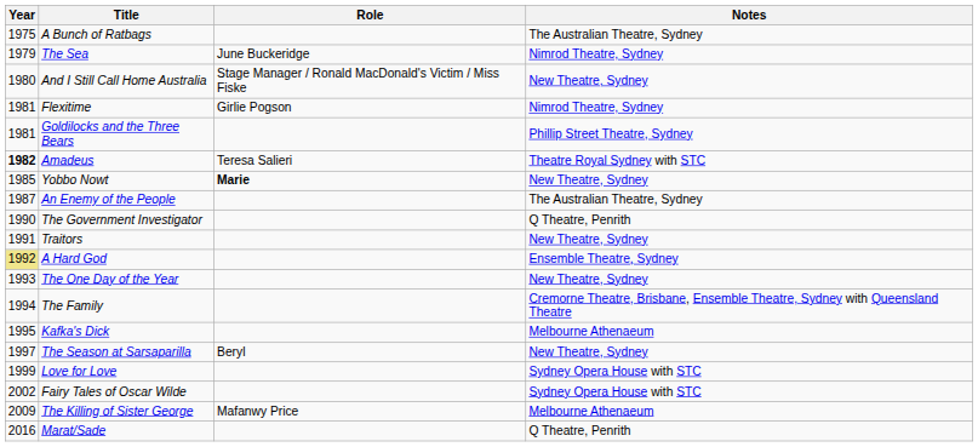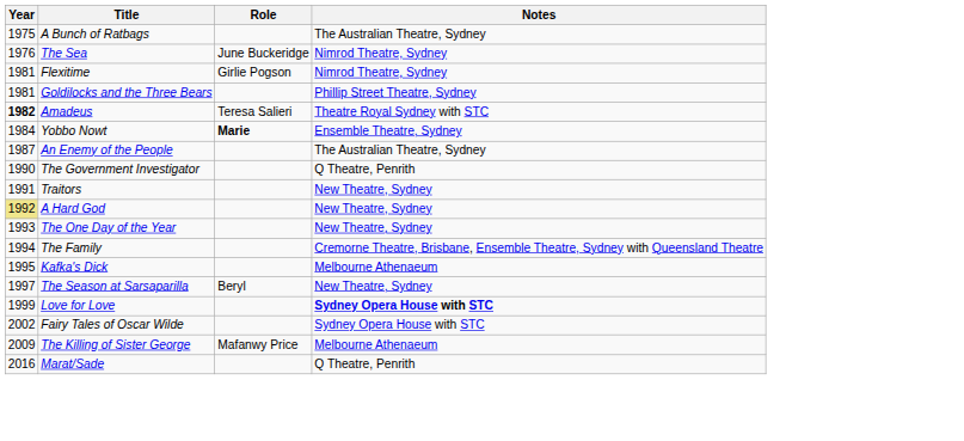 <table class="wikitable">
 <tr>
 <th>Year</th>
 <th>Title</th>
 <th>Role</th>
 <th>Notes</th>
 </tr>
 <tr>
 <td>1975</td>
 <td><em>A Bunch of Ratbags</em></td>
 <td></td>
 <td>The Australian Theatre, Sydney</td>
 </tr>
 <tr>
-<td>1979</td>
+<td>1976</td>
 <td><em><a href='#'>The Sea</a></em></td>
 <td>June Buckeridge</td>
 <td><a href='#'>Nimrod Theatre, Sydney</a></td>
-</tr>
-<tr>
-<td>1980</td>
-<td><em>And I Still Call Home Australia</em></td>
-<td>Stage Manager / Ronald MacDonald's Victim / Miss Fiske</td>
-<td><a href='#'>New Theatre, Sydney</a></td>
 </tr>
 <tr>
 <td>1981</td>
 <td><em>Flexitime</em></td>
 <td>Girlie Pogson</td>
 <td><a href='#'>Nimrod Theatre, Sydney</a></td>
 </tr>
 <tr>
 <td>1981</td>
 <td><em><a href='#'>Goldilocks and the Three Bears</a></em></td>
 <td></td>
 <td><a href='#'>Phillip Street Theatre, Sydney</a></td>
 </tr>
 <tr>
 <td><strong>1982</strong></td>
 <td><em><a href='#'>Amadeus</a></em></td>
 <td>Teresa Salieri</td>
 <td><a href='#'>Theatre Royal Sydney</a> with <a href='#'>STC</a></td>
 </tr>
 <tr>
-<td>1985</td>
+<td>1984</td>
 <td><em>Yobbo Nowt</em></td>
 <td><strong>Marie</strong></td>
-<td><a href='#'>New Theatre, Sydney</a></td>
+<td><a href='#'>Ensemble Theatre, Sydney</a></td>
 </tr>
 <tr>
 <td>1987</td>
 <td><em><a href='#'>An Enemy of the People</a></em></td>
 <td></td>
 <td>The Australian Theatre, Sydney</td>
 </tr>
 <tr>
 <td>1990</td>
 <td><em>The Government Investigator</em></td>
 <td></td>
 <td>Q Theatre, Penrith</td>
 </tr>
 <tr>
 <td>1991</td>
 <td><em>Traitors</em></td>
 <td></td>
 <td><a href='#'>New Theatre, Sydney</a></td>
 </tr>
 <tr>
 <td style="background: khaki;">1992</td>
 <td><em><a href='#'>A Hard God</a></em></td>
 <td></td>
-<td><a href='#'>Ensemble Theatre, Sydney</a></td>
+<td><a href='#'>New Theatre, Sydney</a></td>
 </tr>
 <tr>
 <td>1993</td>
 <td><em><a href='#'>The One Day of the Year</a></em></td>
 <td></td>
 <td><a href='#'>New Theatre, Sydney</a></td>
 </tr>
 <tr>
 <td>1994</td>
 <td><em>The Family</em></td>
 <td></td>
 <td><a href='#'>Cremorne Theatre, Brisbane</a>, <a href='#'>Ensemble Theatre, Sydney</a> with <a href='#'>Queensland Theatre</a></td>
 </tr>
 <tr>
 <td>1995</td>
 <td><em><a href='#'>Kafka's Dick</a></em></td>
 <td></td>
 <td><a href='#'>Melbourne Athenaeum</a></td>
 </tr>
 <tr>
 <td>1997</td>
 <td><em><a href='#'>The Season at Sarsaparilla</a></em></td>
 <td>Beryl</td>
 <td><a href='#'>New Theatre, Sydney</a></td>
 </tr>
 <tr>
 <td>1999</td>
 <td><em><a href='#'>Love for Love</a></em></td>
 <td></td>
-<td><a href='#'>Sydney Opera House</a> with <a href='#'>STC</a></td>
+<td><strong><a href='#'>Sydney Opera House</a> with <a href='#'>STC</a></strong></td>
 </tr>
 <tr>
 <td>2002</td>
 <td><em>Fairy Tales of Oscar Wilde</em></td>
 <td></td>
 <td><a href='#'>Sydney Opera House</a> with <a href='#'>STC</a></td>
 </tr>
 <tr>
 <td>2009</td>
 <td><em><a href='#'>The Killing of Sister George</a></em></td>
 <td>Mafanwy Price</td>
 <td><a href='#'>Melbourne Athenaeum</a></td>
 </tr>
 <tr>
 <td>2016</td>
 <td><em><a href='#'>Marat/Sade</a></em></td>
 <td></td>
 <td>Q Theatre, Penrith</td>
 </tr>
 </table>
